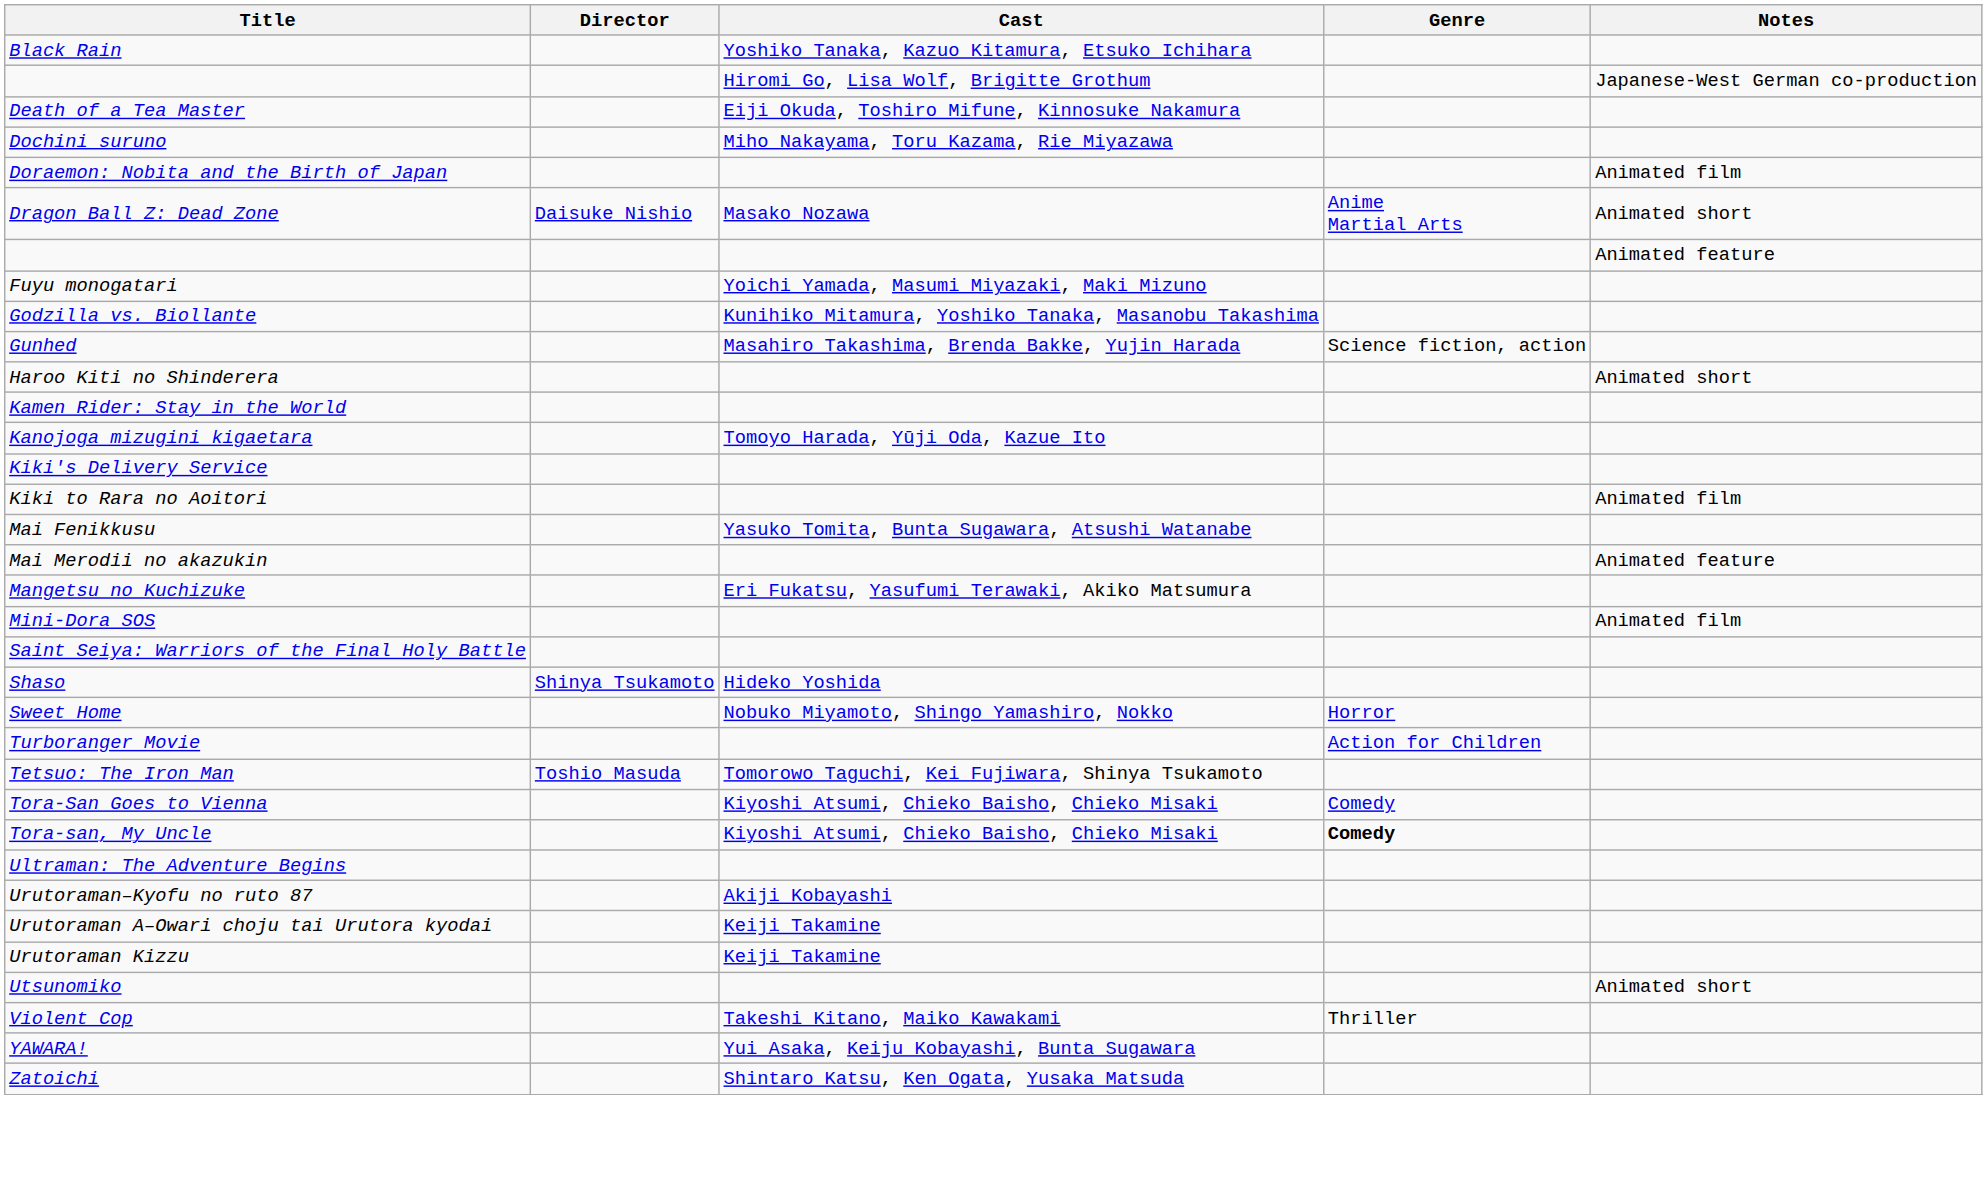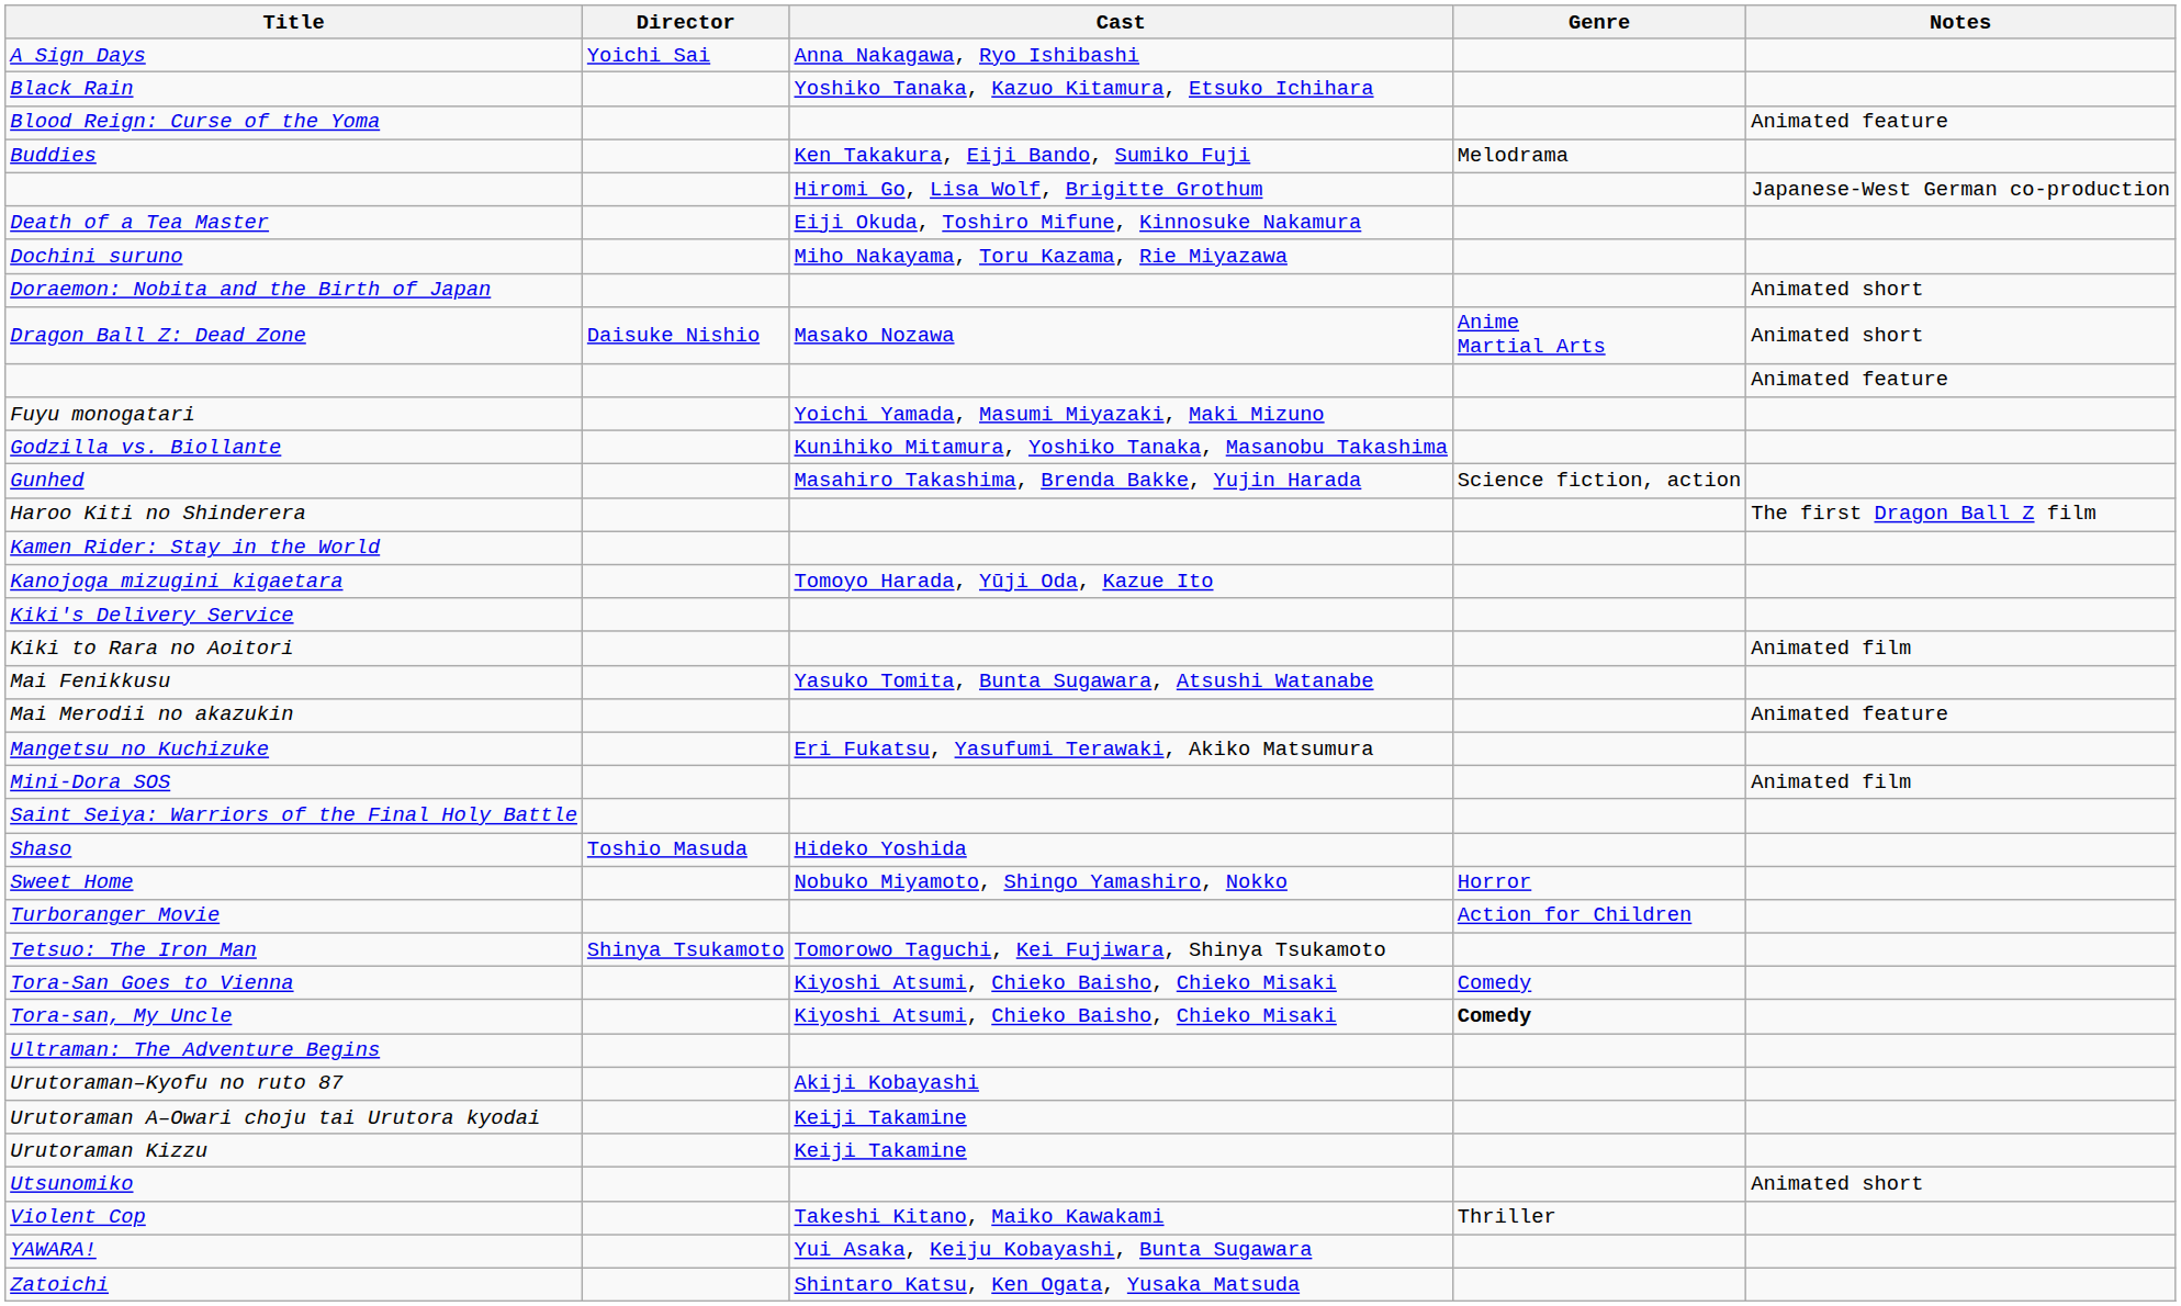 <table class="wikitable">
 <tr>
 <th>Title</th>
 <th>Director</th>
 <th>Cast</th>
 <th>Genre</th>
 <th>Notes</th>
 </tr>
 <tr>
+<td><em><a href='#'>A Sign Days</a></em></td>
+<td><a href='#'>Yoichi Sai</a></td>
+<td><a href='#'>Anna Nakagawa</a>, <a href='#'>Ryo Ishibashi</a></td>
+<td></td>
+<td></td>
+</tr>
+<tr>
 <td><em><a href='#'>Black Rain</a></em></td>
 <td></td>
 <td><a href='#'>Yoshiko Tanaka</a>, <a href='#'>Kazuo Kitamura</a>, <a href='#'>Etsuko Ichihara</a></td>
 <td></td>
+<td></td>
+</tr>
+<tr>
+<td><em><a href='#'>Blood Reign: Curse of the Yoma</a></em></td>
+<td></td>
+<td></td>
+<td></td>
+<td>Animated feature</td>
+</tr>
+<tr>
+<td><em><a href='#'>Buddies</a></em></td>
+<td></td>
+<td><a href='#'>Ken Takakura</a>, <a href='#'>Eiji Bando</a>, <a href='#'>Sumiko Fuji</a></td>
+<td>Melodrama</td>
 <td></td>
 </tr>
 <tr>
 <td></td>
 <td></td>
 <td><a href='#'>Hiromi Go</a>, <a href='#'>Lisa Wolf</a>, <a href='#'>Brigitte Grothum</a></td>
 <td></td>
 <td>Japanese-West German co-production</td>
 </tr>
 <tr>
 <td><em><a href='#'>Death of a Tea Master</a></em></td>
 <td></td>
 <td><a href='#'>Eiji Okuda</a>, <a href='#'>Toshiro Mifune</a>, <a href='#'>Kinnosuke Nakamura</a></td>
 <td></td>
 <td></td>
 </tr>
 <tr>
 <td><em><a href='#'>Dochini suruno</a></em></td>
 <td></td>
 <td><a href='#'>Miho Nakayama</a>, <a href='#'>Toru Kazama</a>, <a href='#'>Rie Miyazawa</a></td>
 <td></td>
 <td></td>
 </tr>
 <tr>
 <td><em><a href='#'>Doraemon: Nobita and the Birth of Japan</a></em></td>
 <td></td>
 <td></td>
 <td></td>
-<td>Animated film</td>
+<td>Animated short</td>
 </tr>
 <tr>
 <td><em><a href='#'>Dragon Ball Z: Dead Zone</a></em></td>
 <td><a href='#'>Daisuke Nishio</a></td>
 <td><a href='#'>Masako Nozawa</a></td>
 <td><a href='#'>Anime</a><br><a href='#'>Martial Arts</a></td>
 <td>Animated short</td>
 </tr>
 <tr>
 <td></td>
 <td></td>
 <td></td>
 <td></td>
 <td>Animated feature</td>
 </tr>
 <tr>
 <td><em>Fuyu monogatari</em></td>
 <td></td>
 <td><a href='#'>Yoichi Yamada</a>, <a href='#'>Masumi Miyazaki</a>, <a href='#'>Maki Mizuno</a></td>
 <td></td>
 <td></td>
 </tr>
 <tr>
 <td><em><a href='#'>Godzilla vs. Biollante</a></em></td>
 <td></td>
 <td><a href='#'>Kunihiko Mitamura</a>, <a href='#'>Yoshiko Tanaka</a>, <a href='#'>Masanobu Takashima</a></td>
 <td></td>
 <td></td>
 </tr>
 <tr>
 <td><em><a href='#'>Gunhed</a></em></td>
 <td></td>
 <td><a href='#'>Masahiro Takashima</a>, <a href='#'>Brenda Bakke</a>, <a href='#'>Yujin Harada</a></td>
 <td>Science fiction, action</td>
 <td></td>
 </tr>
 <tr>
 <td><em>Haroo Kiti no Shinderera</em></td>
 <td></td>
 <td></td>
 <td></td>
-<td>Animated short</td>
+<td>The first <a href='#'>Dragon Ball Z</a> film</td>
 </tr>
 <tr>
 <td><em><a href='#'>Kamen Rider: Stay in the World</a></em></td>
 <td></td>
 <td></td>
 <td></td>
 <td></td>
 </tr>
 <tr>
 <td><em><a href='#'>Kanojoga mizugini kigaetara</a></em></td>
 <td></td>
 <td><a href='#'>Tomoyo Harada</a>, <a href='#'>Yūji Oda</a>, <a href='#'>Kazue Ito</a></td>
 <td></td>
 <td></td>
 </tr>
 <tr>
 <td><em><a href='#'>Kiki's Delivery Service</a></em></td>
 <td></td>
 <td></td>
 <td></td>
 <td></td>
 </tr>
 <tr>
 <td><em>Kiki to Rara no Aoitori</em></td>
 <td></td>
 <td></td>
 <td></td>
 <td>Animated film</td>
 </tr>
 <tr>
 <td><em>Mai Fenikkusu</em></td>
 <td></td>
 <td><a href='#'>Yasuko Tomita</a>, <a href='#'>Bunta Sugawara</a>, <a href='#'>Atsushi Watanabe</a></td>
 <td></td>
 <td></td>
 </tr>
 <tr>
 <td><em>Mai Merodii no akazukin</em></td>
 <td></td>
 <td></td>
 <td></td>
 <td>Animated feature</td>
 </tr>
 <tr>
 <td><em><a href='#'>Mangetsu no Kuchizuke</a></em></td>
 <td></td>
 <td><a href='#'>Eri Fukatsu</a>, <a href='#'>Yasufumi Terawaki</a>, Akiko Matsumura</td>
 <td></td>
 <td></td>
 </tr>
 <tr>
 <td><em><a href='#'>Mini-Dora SOS</a></em></td>
 <td></td>
 <td></td>
 <td></td>
 <td>Animated film</td>
 </tr>
 <tr>
 <td><em><a href='#'>Saint Seiya: Warriors of the Final Holy Battle</a></em></td>
 <td></td>
 <td></td>
 <td></td>
 <td></td>
 </tr>
 <tr>
 <td><em><a href='#'>Shaso</a></em></td>
-<td><a href='#'>Shinya Tsukamoto</a></td>
+<td><a href='#'>Toshio Masuda</a></td>
 <td><a href='#'>Hideko Yoshida</a></td>
 <td></td>
 <td></td>
 </tr>
 <tr>
 <td><em><a href='#'>Sweet Home</a></em></td>
 <td></td>
 <td><a href='#'>Nobuko Miyamoto</a>, <a href='#'>Shingo Yamashiro</a>, <a href='#'>Nokko</a></td>
 <td><a href='#'>Horror</a></td>
 <td></td>
 </tr>
 <tr>
 <td><em><a href='#'>Turboranger Movie</a></em></td>
 <td></td>
 <td></td>
 <td><a href='#'>Action for Children</a></td>
 <td></td>
 </tr>
 <tr>
 <td><em><a href='#'>Tetsuo: The Iron Man</a></em></td>
-<td><a href='#'>Toshio Masuda</a></td>
+<td><a href='#'>Shinya Tsukamoto</a></td>
 <td><a href='#'>Tomorowo Taguchi</a>, <a href='#'>Kei Fujiwara</a>, Shinya Tsukamoto</td>
 <td></td>
 <td></td>
 </tr>
 <tr>
 <td><em><a href='#'>Tora-San Goes to Vienna</a></em></td>
 <td></td>
 <td><a href='#'>Kiyoshi Atsumi</a>, <a href='#'>Chieko Baisho</a>, <a href='#'>Chieko Misaki</a></td>
 <td><a href='#'>Comedy</a></td>
 <td></td>
 </tr>
 <tr>
 <td><em><a href='#'>Tora-san, My Uncle</a></em></td>
 <td></td>
 <td><a href='#'>Kiyoshi Atsumi</a>, <a href='#'>Chieko Baisho</a>, <a href='#'>Chieko Misaki</a></td>
 <td><strong>Comedy</strong></td>
 <td></td>
 </tr>
 <tr>
 <td><em><a href='#'>Ultraman: The Adventure Begins</a></em></td>
 <td></td>
 <td></td>
 <td></td>
 <td></td>
 </tr>
 <tr>
 <td><em>Urutoraman–Kyofu no ruto 87</em></td>
 <td></td>
 <td><a href='#'>Akiji Kobayashi</a></td>
 <td></td>
 <td></td>
 </tr>
 <tr>
 <td><em>Urutoraman A–Owari choju tai Urutora kyodai</em></td>
 <td></td>
 <td><a href='#'>Keiji Takamine</a></td>
 <td></td>
 <td></td>
 </tr>
 <tr>
 <td><em>Urutoraman Kizzu</em></td>
 <td></td>
 <td><a href='#'>Keiji Takamine</a></td>
 <td></td>
 <td></td>
 </tr>
 <tr>
 <td><em><a href='#'>Utsunomiko</a></em></td>
 <td></td>
 <td></td>
 <td></td>
 <td>Animated short</td>
 </tr>
 <tr>
 <td><em><a href='#'>Violent Cop</a></em></td>
 <td></td>
 <td><a href='#'>Takeshi Kitano</a>, <a href='#'>Maiko Kawakami</a></td>
 <td>Thriller</td>
 <td></td>
 </tr>
 <tr>
 <td><em><a href='#'>YAWARA!</a></em></td>
 <td></td>
 <td><a href='#'>Yui Asaka</a>, <a href='#'>Keiju Kobayashi</a>, <a href='#'>Bunta Sugawara</a></td>
 <td></td>
 <td></td>
 </tr>
 <tr>
 <td><em><a href='#'>Zatoichi</a></em></td>
 <td></td>
 <td><a href='#'>Shintaro Katsu</a>, <a href='#'>Ken Ogata</a>, <a href='#'>Yusaka Matsuda</a></td>
 <td></td>
 <td></td>
 </tr>
 <tr>
 </tr>
 </table>
